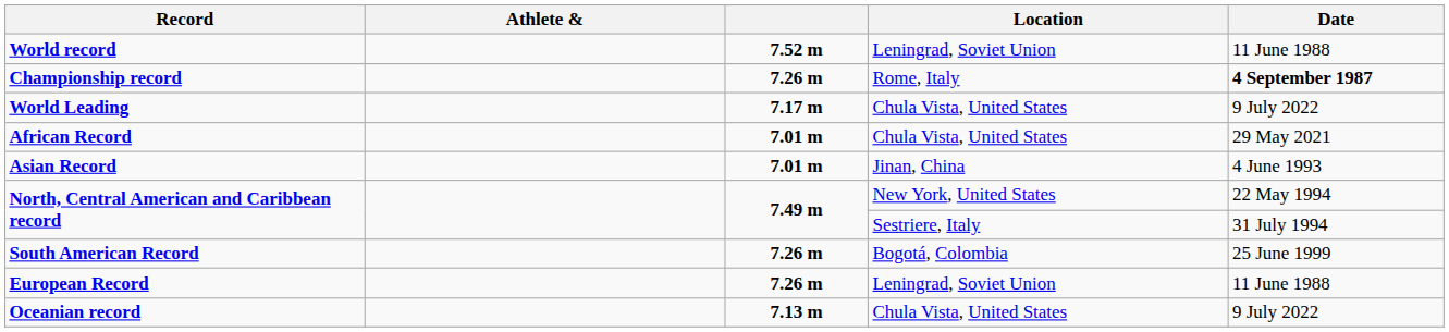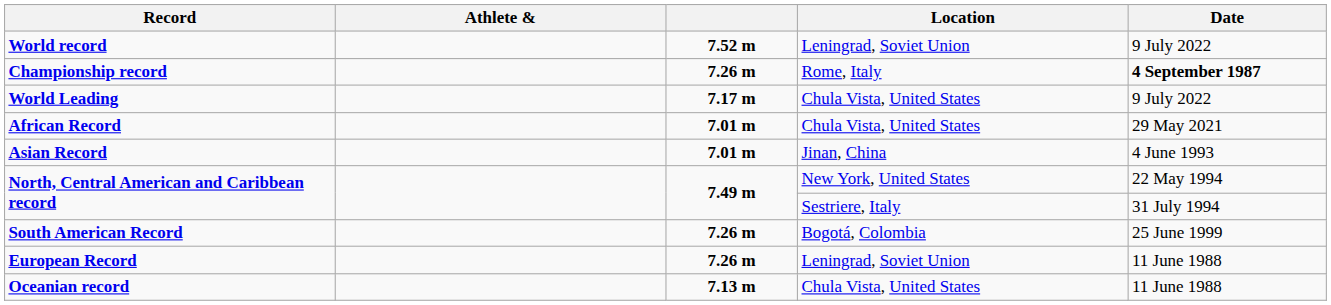 <table class="wikitable">
 <tr>
 <th width=25% align=center>Record</th>
 <th width=25% align=center>Athlete & </th>
 <th width=10% align=center></th>
 <th width=25% align=center>Location</th>
 <th width=15% align=center>Date</th>
 </tr>
 <tr>
 <td><strong><a href='#'>World record</a></strong></td>
 <td></td>
 <td align=center><strong>7.52 m</strong></td>
 <td><a href='#'>Leningrad</a>, <a href='#'>Soviet Union</a></td>
-<td>11 June 1988</td>
+<td>9 July 2022</td>
 </tr>
 <tr>
 <td><strong><a href='#'>Championship record</a></strong></td>
 <td></td>
 <td align=center><strong>7.26 m</strong></td>
 <td><a href='#'>Rome</a>, <a href='#'>Italy</a></td>
 <td><strong>4 September 1987</strong></td>
 </tr>
 <tr>
 <td><strong><a href='#'>World Leading</a></strong></td>
 <td></td>
 <td align=center><strong>7.17 m</strong></td>
 <td><a href='#'>Chula Vista</a>, <a href='#'>United States</a></td>
 <td>9 July 2022</td>
 </tr>
 <tr>
 <td><strong><a href='#'>African Record</a></strong></td>
 <td></td>
 <td align=center><strong>7.01 m</strong></td>
 <td><a href='#'>Chula Vista</a>, <a href='#'>United States</a></td>
 <td>29 May 2021</td>
 </tr>
 <tr>
 <td><strong><a href='#'>Asian Record</a></strong></td>
 <td></td>
 <td align=center><strong>7.01 m</strong></td>
 <td><a href='#'>Jinan</a>, <a href='#'>China</a></td>
 <td>4 June 1993</td>
 </tr>
 <tr>
 <td rowspan=2><strong><a href='#'>North, Central American and Caribbean record</a></strong></td>
 <td rowspan=2></td>
 <td align=center rowspan=2><strong>7.49 m</strong></td>
 <td><a href='#'>New York</a>, <a href='#'>United States</a></td>
 <td>22 May 1994</td>
 </tr>
 <tr>
 <td><a href='#'>Sestriere</a>, <a href='#'>Italy</a></td>
 <td>31 July 1994</td>
 </tr>
 <tr>
 <td><strong><a href='#'>South American Record</a></strong></td>
 <td></td>
 <td align=center><strong>7.26 m</strong></td>
 <td><a href='#'>Bogotá</a>, <a href='#'>Colombia</a></td>
 <td>25 June 1999</td>
 </tr>
 <tr>
 <td><strong><a href='#'>European Record</a></strong></td>
 <td></td>
 <td align=center><strong>7.26 m</strong></td>
 <td><a href='#'>Leningrad</a>, <a href='#'>Soviet Union</a></td>
 <td>11 June 1988</td>
 </tr>
 <tr>
 <td><strong><a href='#'>Oceanian record</a></strong></td>
 <td></td>
 <td align=center><strong>7.13 m</strong></td>
 <td><a href='#'>Chula Vista</a>, <a href='#'>United States</a></td>
-<td>9 July 2022</td>
+<td>11 June 1988</td>
 </tr>
 </table>
